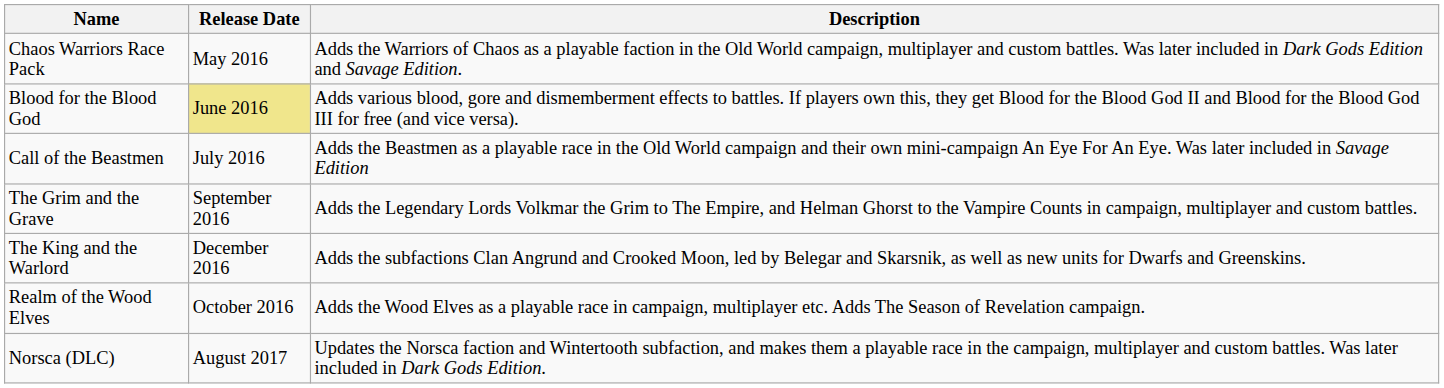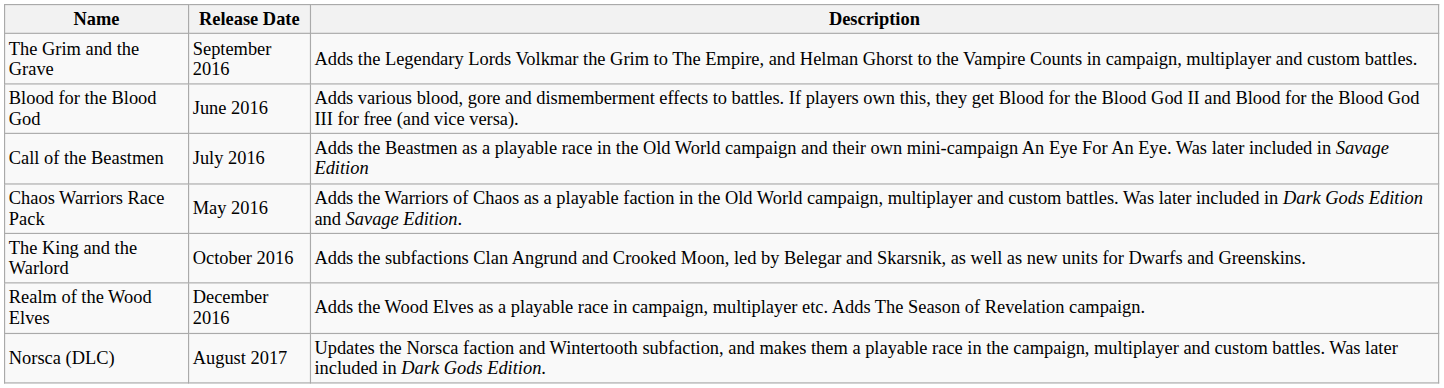 <table class="wikitable">
 <tr>
 <th>Name</th>
 <th>Release Date</th>
 <th>Description</th>
 </tr>
 <tr>
-<td>Chaos Warriors Race Pack</td>
-<td>May 2016</td>
-<td>Adds the Warriors of Chaos as a playable faction in the Old World campaign, multiplayer and custom battles. Was later included in <em>Dark Gods Edition</em> and <em>Savage Edition</em>.</td>
+<td>The Grim and the Grave</td>
+<td>September 2016</td>
+<td>Adds the Legendary Lords Volkmar the Grim to The Empire, and Helman Ghorst to the Vampire Counts in campaign, multiplayer and custom battles.</td>
 </tr>
 <tr>
 <td>Blood for the Blood God</td>
-<td style="background: khaki;">June 2016</td>
+<td>June 2016</td>
 <td>Adds various blood, gore and dismemberment effects to battles. If players own this, they get Blood for the Blood God II and Blood for the Blood God III for free (and vice versa).</td>
 </tr>
 <tr>
 <td>Call of the Beastmen</td>
 <td>July 2016</td>
 <td>Adds the Beastmen as a playable race in the Old World campaign and their own mini-campaign An Eye For An Eye. Was later included in <em>Savage Edition</em></td>
 </tr>
 <tr>
-<td>The Grim and the Grave</td>
-<td>September 2016</td>
-<td>Adds the Legendary Lords Volkmar the Grim to The Empire, and Helman Ghorst to the Vampire Counts in campaign, multiplayer and custom battles.</td>
+<td>Chaos Warriors Race Pack</td>
+<td>May 2016</td>
+<td>Adds the Warriors of Chaos as a playable faction in the Old World campaign, multiplayer and custom battles. Was later included in <em>Dark Gods Edition</em> and <em>Savage Edition</em>.</td>
 </tr>
 <tr>
 <td>The King and the Warlord</td>
-<td>December 2016</td>
+<td>October 2016</td>
 <td>Adds the subfactions Clan Angrund and Crooked Moon, led by Belegar and Skarsnik, as well as new units for Dwarfs and Greenskins.</td>
 </tr>
 <tr>
 <td>Realm of the Wood Elves</td>
-<td>October 2016</td>
+<td>December 2016</td>
 <td>Adds the Wood Elves as a playable race in campaign, multiplayer etc. Adds The Season of Revelation campaign.</td>
 </tr>
 <tr>
 <td>Norsca (DLC)</td>
 <td>August 2017</td>
 <td>Updates the Norsca faction and Wintertooth subfaction, and makes them a playable race in the campaign, multiplayer and custom battles. Was later included in <em>Dark Gods Edition</em>.</td>
 </tr>
 </table>
